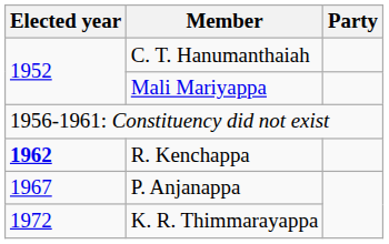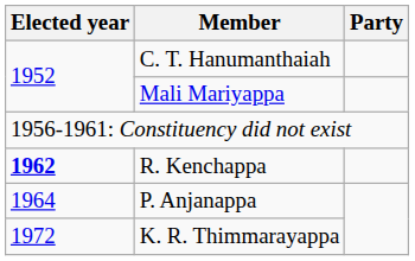 <table class="wikitable sortable">
 <tr>
 <th>Elected year</th>
 <th>Member</th>
 <th colspan=2>Party</th>
 </tr>
 <tr>
 <td rowspan="2"><a href='#'>1952</a></td>
 <td>C. T. Hanumanthaiah</td>
 <td></td>
 </tr>
 <tr>
 <td><a href='#'>Mali Mariyappa</a></td>
 </tr>
 <tr>
 <td colspan=4>1956-1961: <em>Constituency did not exist</em></td>
 </tr>
 <tr>
 <td><strong><a href='#'>1962</a></strong></td>
 <td>R. Kenchappa</td>
 <td></td>
 </tr>
 <tr>
-<td><a href='#'>1967</a></td>
+<td><a href='#'>1964</a></td>
 <td>P. Anjanappa</td>
 </tr>
 <tr>
 <td><a href='#'>1972</a></td>
 <td>K. R. Thimmarayappa</td>
 </tr>
 </table>
